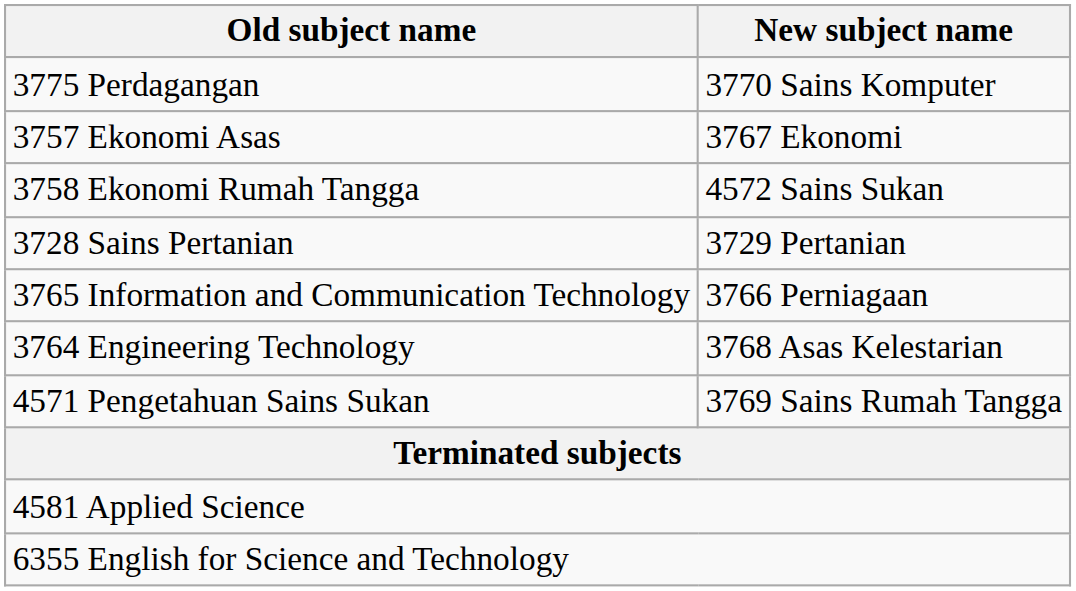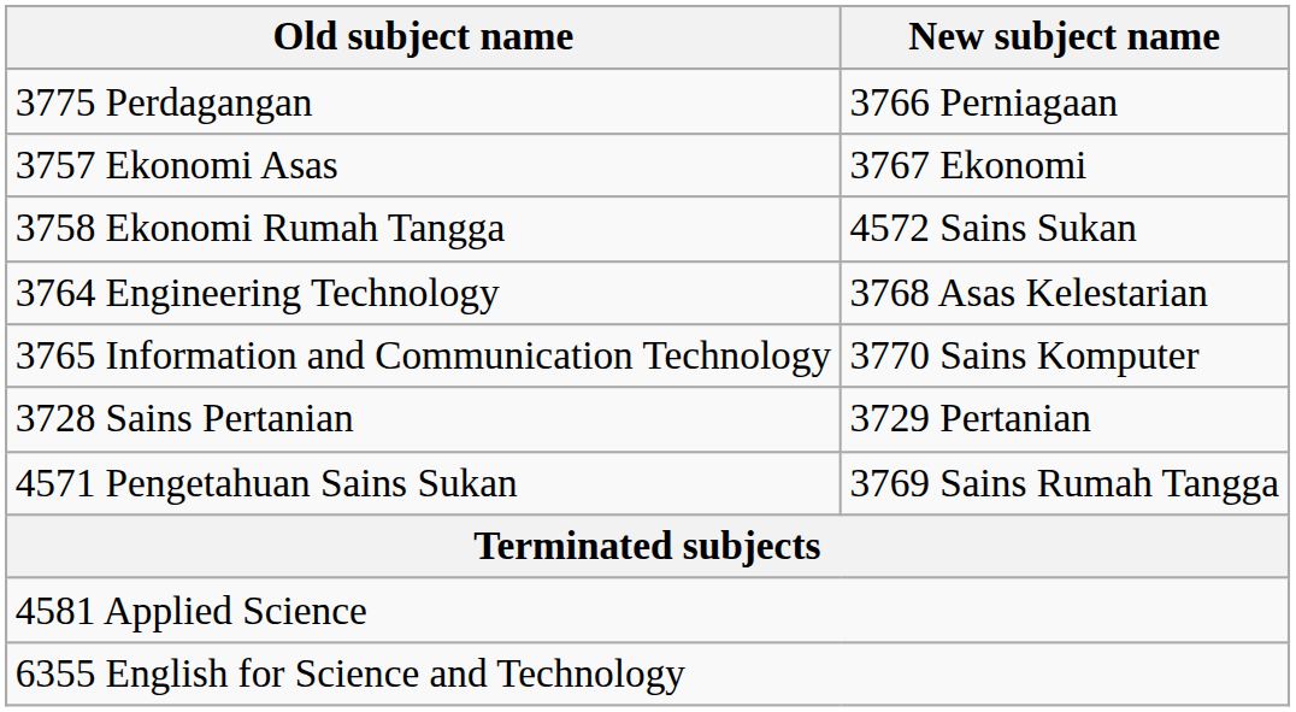 <table class="wikitable">
 <tr>
 <th>Old subject name</th>
 <th>New subject name</th>
 </tr>
 <tr>
 <td>3775 Perdagangan</td>
-<td>3770 Sains Komputer</td>
+<td>3766 Perniagaan</td>
 </tr>
 <tr>
 <td>3757 Ekonomi Asas</td>
 <td>3767 Ekonomi</td>
 </tr>
 <tr>
 <td>3758 Ekonomi Rumah Tangga</td>
 <td>4572 Sains Sukan</td>
 </tr>
 <tr>
-<td>3728 Sains Pertanian</td>
-<td>3729 Pertanian</td>
+<td>3764 Engineering Technology</td>
+<td>3768 Asas Kelestarian</td>
 </tr>
 <tr>
 <td>3765 Information and Communication Technology</td>
-<td>3766 Perniagaan</td>
+<td>3770 Sains Komputer</td>
 </tr>
 <tr>
-<td>3764 Engineering Technology</td>
-<td>3768 Asas Kelestarian</td>
+<td>3728 Sains Pertanian</td>
+<td>3729 Pertanian</td>
 </tr>
 <tr>
 <td>4571 Pengetahuan Sains Sukan</td>
 <td>3769 Sains Rumah Tangga</td>
 </tr>
 <tr>
 <th colspan=2>Terminated subjects</th>
 </tr>
 <tr>
 <td colspan=2>4581 Applied Science</td>
 </tr>
 <tr>
 <td colspan=2>6355 English for Science and Technology</td>
 </tr>
 </table>
